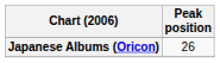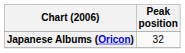 <table class="wikitable sortable plainrowheaders" style="text-align:center">
 <tr>
 <th scope="col">Chart (2006)</th>
 <th scope="col">Peak<br>position</th>
 </tr>
 <tr>
 </tr>
 <tr>
 </tr>
 <tr>
 </tr>
 <tr>
 <th scope="row">Japanese Albums (<a href='#'>Oricon</a>)</th>
-<td align="center">26</td>
+<td align="center">32</td>
 </tr>
 <tr>
 </tr>
 <tr>
 </tr>
 </table>
